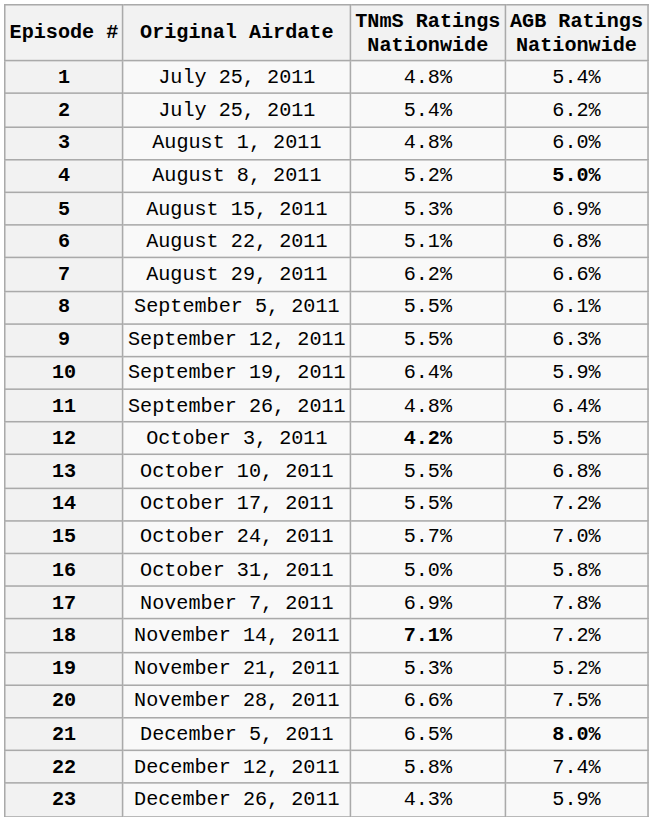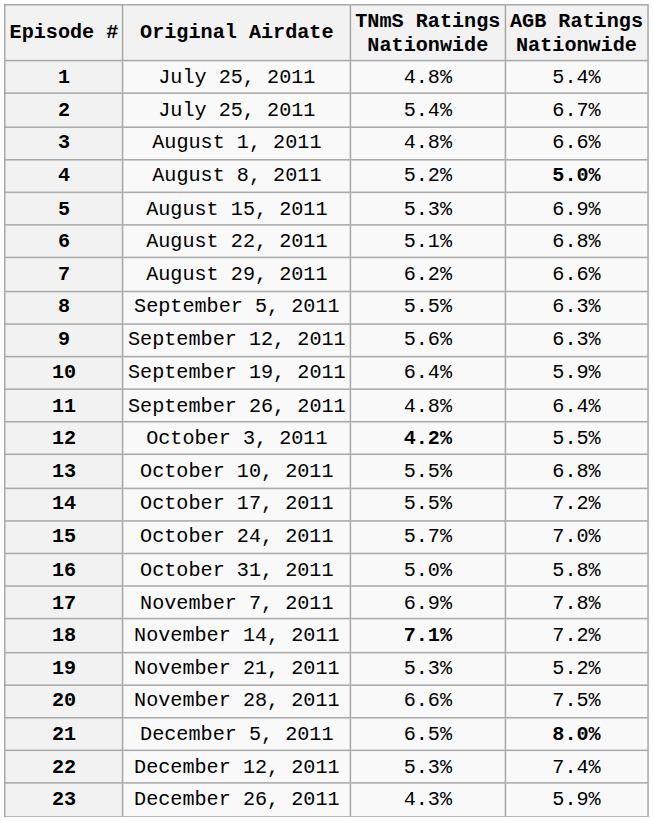 <table class="wikitable" style="text-align:center;">
 <tr>
 <th>Episode #</th>
 <th>Original Airdate</th>
 <th>TNmS Ratings<br>Nationwide</th>
 <th>AGB Ratings<br>Nationwide</th>
 </tr>
 <tr>
 <th>1</th>
 <td>July 25, 2011</td>
 <td>4.8%</td>
 <td>5.4%</td>
 </tr>
 <tr>
 <th>2</th>
 <td>July 25, 2011</td>
 <td>5.4%</td>
-<td>6.2%</td>
+<td>6.7%</td>
 </tr>
 <tr>
 <th>3</th>
 <td>August 1, 2011</td>
 <td>4.8%</td>
-<td>6.0%</td>
+<td>6.6%</td>
 </tr>
 <tr>
 <th>4</th>
 <td>August 8, 2011</td>
 <td>5.2%</td>
 <td><span><strong>5.0%</strong></span></td>
 </tr>
 <tr>
 <th>5</th>
 <td>August 15, 2011</td>
 <td>5.3%</td>
 <td>6.9%</td>
 </tr>
 <tr>
 <th>6</th>
 <td>August 22, 2011</td>
 <td>5.1%</td>
 <td>6.8%</td>
 </tr>
 <tr>
 <th>7</th>
 <td>August 29, 2011</td>
 <td>6.2%</td>
 <td>6.6%</td>
 </tr>
 <tr>
 <th>8</th>
 <td>September 5, 2011</td>
 <td>5.5%</td>
-<td>6.1%</td>
+<td>6.3%</td>
 </tr>
 <tr>
 <th>9</th>
 <td>September 12, 2011</td>
-<td>5.5%</td>
+<td>5.6%</td>
 <td>6.3%</td>
 </tr>
 <tr>
 <th>10</th>
 <td>September 19, 2011</td>
 <td>6.4%</td>
 <td>5.9%</td>
 </tr>
 <tr>
 <th>11</th>
 <td>September 26, 2011</td>
 <td>4.8%</td>
 <td>6.4%</td>
 </tr>
 <tr>
 <th>12</th>
 <td>October 3, 2011</td>
 <td><span><strong>4.2%</strong></span></td>
 <td>5.5%</td>
 </tr>
 <tr>
 <th>13</th>
 <td>October 10, 2011</td>
 <td>5.5%</td>
 <td>6.8%</td>
 </tr>
 <tr>
 <th>14</th>
 <td>October 17, 2011</td>
 <td>5.5%</td>
 <td>7.2%</td>
 </tr>
 <tr>
 <th>15</th>
 <td>October 24, 2011</td>
 <td>5.7%</td>
 <td>7.0%</td>
 </tr>
 <tr>
 <th>16</th>
 <td>October 31, 2011</td>
 <td>5.0%</td>
 <td>5.8%</td>
 </tr>
 <tr>
 <th>17</th>
 <td>November 7, 2011</td>
 <td>6.9%</td>
 <td>7.8%</td>
 </tr>
 <tr>
 <th>18</th>
 <td>November 14, 2011</td>
 <td><span><strong>7.1%</strong></span></td>
 <td>7.2%</td>
 </tr>
 <tr>
 <th>19</th>
 <td>November 21, 2011</td>
 <td>5.3%</td>
 <td>5.2%</td>
 </tr>
 <tr>
 <th>20</th>
 <td>November 28, 2011</td>
 <td>6.6%</td>
 <td>7.5%</td>
 </tr>
 <tr>
 <th>21</th>
 <td>December 5, 2011</td>
 <td>6.5%</td>
 <td><span><strong>8.0%</strong></span></td>
 </tr>
 <tr>
 <th>22</th>
 <td>December 12, 2011</td>
-<td>5.8%</td>
+<td>5.3%</td>
 <td>7.4%</td>
 </tr>
 <tr>
 <th>23</th>
 <td>December 26, 2011</td>
 <td>4.3%</td>
 <td>5.9%</td>
 </tr>
 </table>
